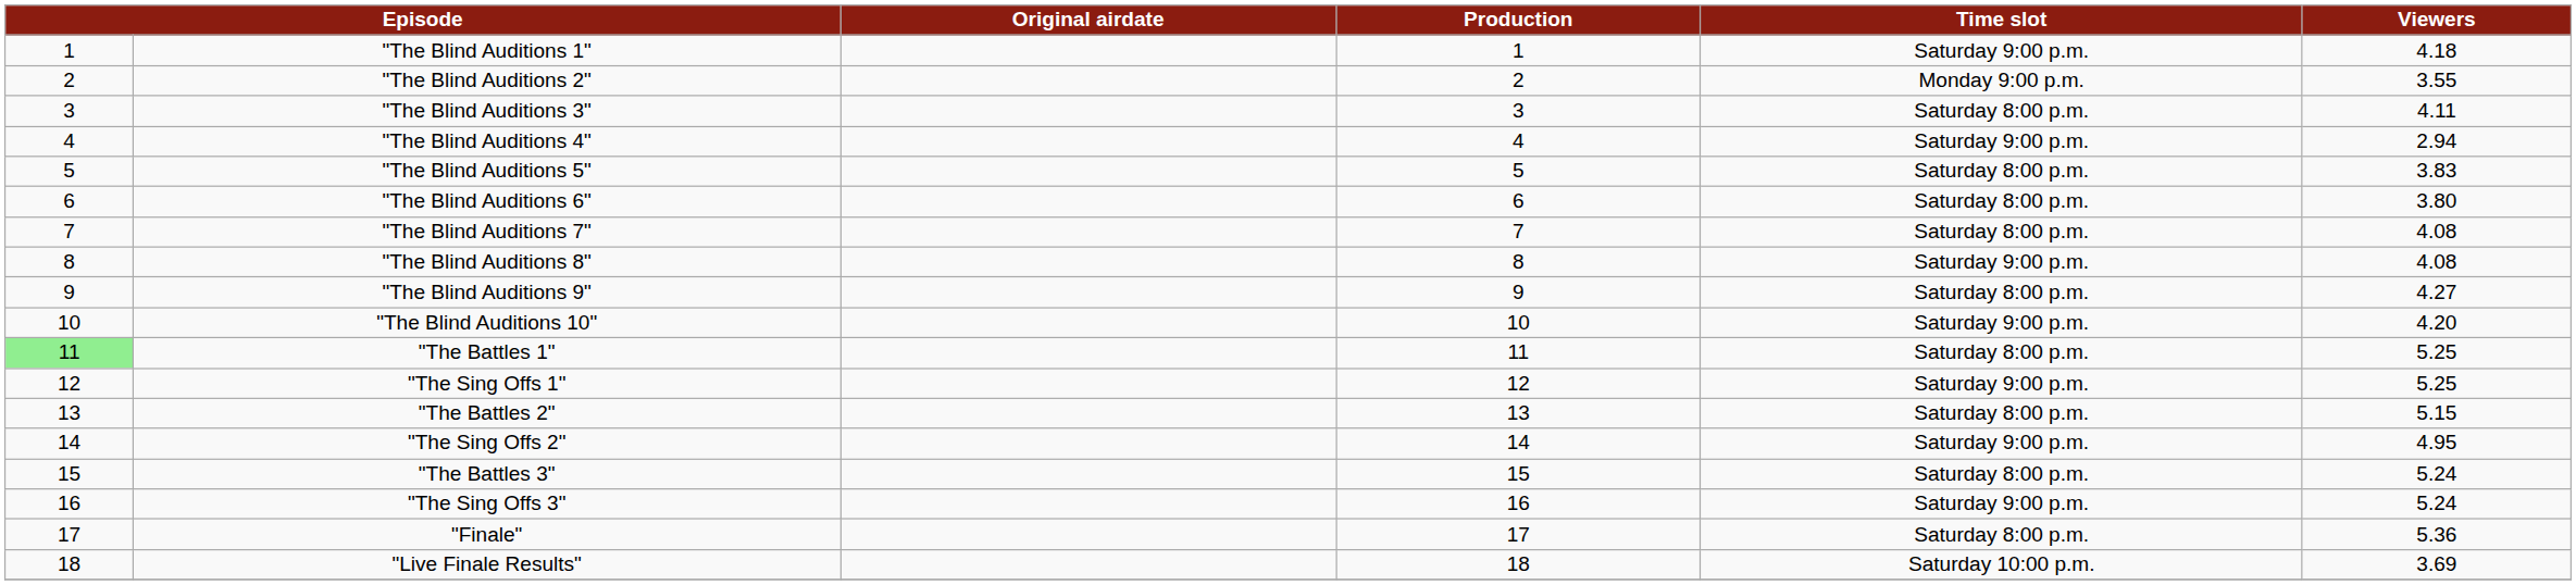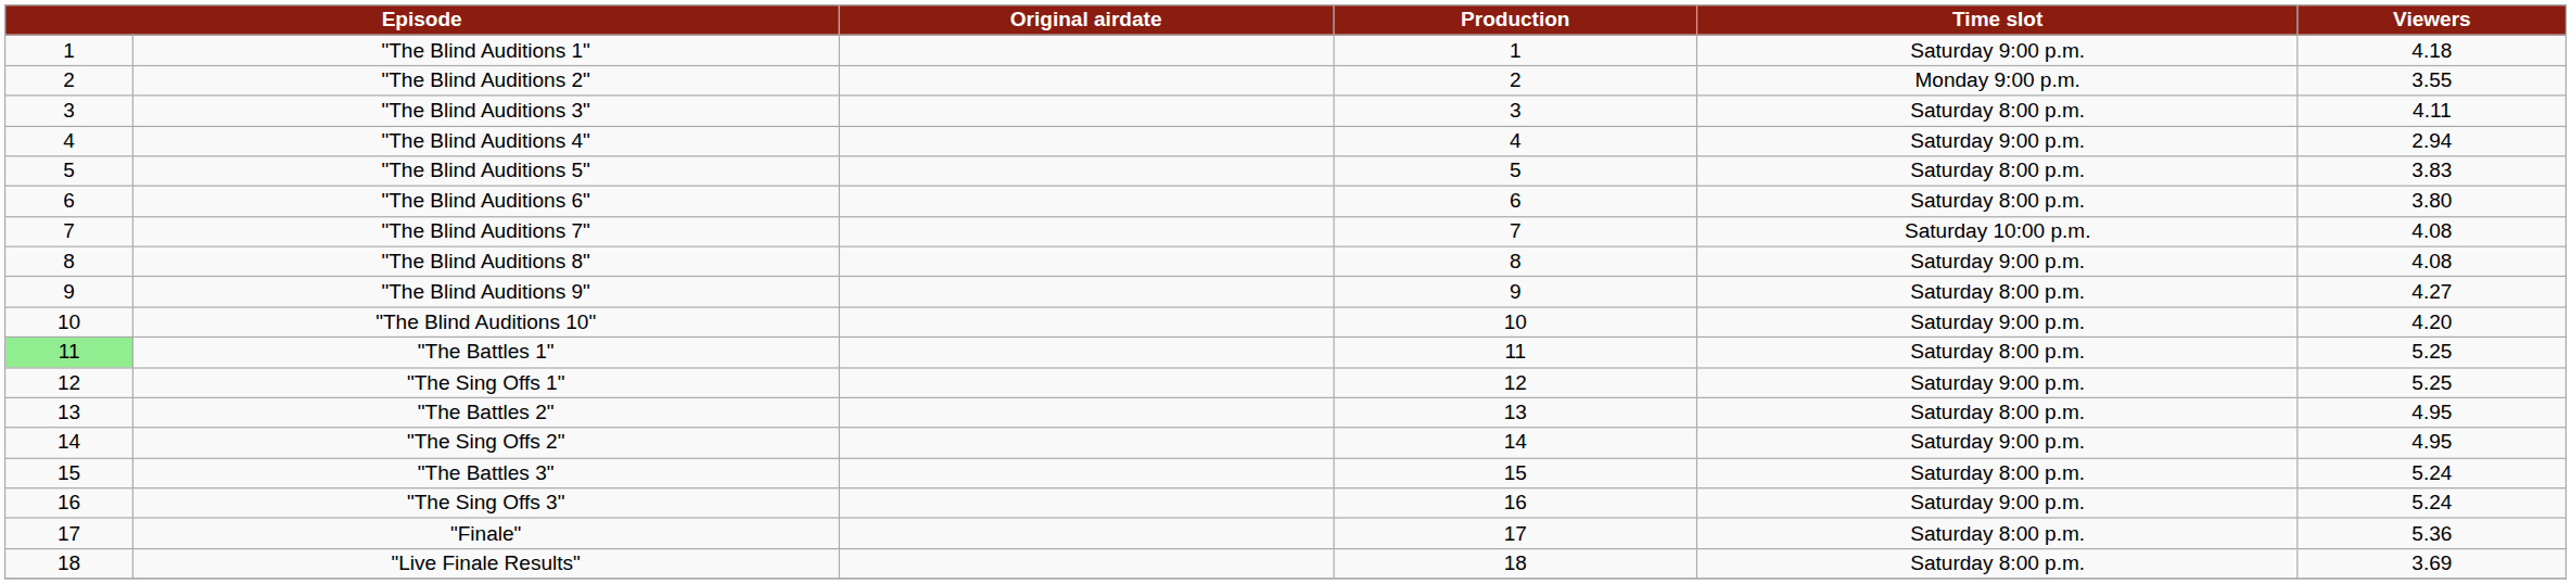 <table class="wikitable" style="text-align:center; line-height:16px; width:100%;">
 <tr>
 <th style="background:#8b1c10; color:white;" rowspan="1" colspan="2">Episode</th>
 <th style="background:#8b1c10; color:white;" rowspan="1">Original airdate</th>
 <th style="background:#8b1c10; color:white;" rowspan="1">Production</th>
 <th style="background:#8b1c10; color:white;" rowspan="1">Time slot</th>
 <th style="background:#8b1c10; color:white;" rowspan="1">Viewers<br><small></small></th>
 </tr>
 <tr>
 <td style="width:05%;">1</td>
 <td>"The Blind Auditions 1"</td>
 <td></td>
 <td>1</td>
 <td>Saturday 9:00 p.m.</td>
 <td>4.18</td>
 </tr>
 <tr>
 <td style="width:05%;">2</td>
 <td>"The Blind Auditions 2"</td>
 <td></td>
 <td>2</td>
 <td>Monday 9:00 p.m.</td>
 <td>3.55</td>
 </tr>
 <tr>
 <td style="width:05%;">3</td>
 <td>"The Blind Auditions 3"</td>
 <td></td>
 <td>3</td>
 <td>Saturday 8:00 p.m.</td>
 <td>4.11</td>
 </tr>
 <tr>
 <td style="width:05%;">4</td>
 <td>"The Blind Auditions 4"</td>
 <td></td>
 <td>4</td>
 <td>Saturday 9:00 p.m.</td>
 <td>2.94</td>
 </tr>
 <tr>
 <td style="width:05%;">5</td>
 <td>"The Blind Auditions 5"</td>
 <td></td>
 <td>5</td>
 <td>Saturday 8:00 p.m.</td>
 <td>3.83</td>
 </tr>
 <tr>
 <td style="width:05%;">6</td>
 <td>"The Blind Auditions 6"</td>
 <td></td>
 <td>6</td>
 <td>Saturday 8:00 p.m.</td>
 <td>3.80</td>
 </tr>
 <tr>
 <td style="width:05%;">7</td>
 <td>"The Blind Auditions 7"</td>
 <td></td>
 <td>7</td>
-<td>Saturday 8:00 p.m.</td>
+<td>Saturday 10:00 p.m.</td>
 <td>4.08</td>
 </tr>
 <tr>
 <td style="width:05%;">8</td>
 <td>"The Blind Auditions 8"</td>
 <td></td>
 <td>8</td>
 <td>Saturday 9:00 p.m.</td>
 <td>4.08</td>
 </tr>
 <tr>
 <td style="width:05%;">9</td>
 <td>"The Blind Auditions 9"</td>
 <td></td>
 <td>9</td>
 <td>Saturday 8:00 p.m.</td>
 <td>4.27</td>
 </tr>
 <tr>
 <td style="width:05%;">10</td>
 <td>"The Blind Auditions 10"</td>
 <td></td>
 <td>10</td>
 <td>Saturday 9:00 p.m.</td>
 <td>4.20</td>
 </tr>
 <tr>
 <td style="background: lightgreen; width:05%;">11</td>
 <td>"The Battles 1"</td>
 <td></td>
 <td>11</td>
 <td>Saturday 8:00 p.m.</td>
 <td>5.25</td>
 </tr>
 <tr>
 <td style="width:05%;">12</td>
 <td>"The Sing Offs 1"</td>
 <td></td>
 <td>12</td>
 <td>Saturday 9:00 p.m.</td>
 <td>5.25</td>
 </tr>
 <tr>
 <td style="width:05%;">13</td>
 <td>"The Battles 2"</td>
 <td></td>
 <td>13</td>
 <td>Saturday 8:00 p.m.</td>
-<td>5.15</td>
+<td>4.95</td>
 </tr>
 <tr>
 <td style="width:05%;">14</td>
 <td>"The Sing Offs 2"</td>
 <td></td>
 <td>14</td>
 <td>Saturday 9:00 p.m.</td>
 <td>4.95</td>
 </tr>
 <tr>
 <td style="width:05%;">15</td>
 <td>"The Battles 3"</td>
 <td></td>
 <td>15</td>
 <td>Saturday 8:00 p.m.</td>
 <td>5.24</td>
 </tr>
 <tr>
 <td style="width:05%;">16</td>
 <td>"The Sing Offs 3"</td>
 <td></td>
 <td>16</td>
 <td>Saturday 9:00 p.m.</td>
 <td>5.24</td>
 </tr>
 <tr>
 <td style="width:05%;">17</td>
 <td>"Finale"</td>
 <td></td>
 <td>17</td>
 <td>Saturday 8:00 p.m.</td>
 <td>5.36</td>
 </tr>
 <tr>
 <td style="width:05%;">18</td>
 <td>"Live Finale Results"</td>
 <td></td>
 <td>18</td>
-<td>Saturday 10:00 p.m.</td>
+<td>Saturday 8:00 p.m.</td>
 <td>3.69</td>
 </tr>
 <tr>
 </tr>
 </table>
